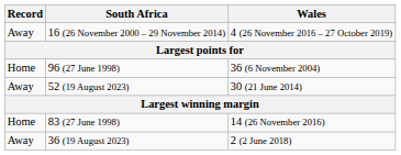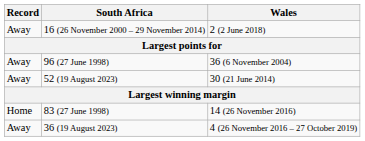 <table class="wikitable">
 <tr>
 <th>Record</th>
 <th>South Africa</th>
 <th>Wales</th>
 </tr>
 <tr>
 <td>Away</td>
 <td>16 <small>(26 November 2000 – 29 November 2014)</small></td>
-<td>4 <small>(26 November 2016 – 27 October 2019)</small></td>
+<td>2 <small>(2 June 2018)</small></td>
 </tr>
 <tr>
 <th colspan=3 align=center>Largest points for</th>
 </tr>
 <tr>
-<td>Home</td>
+<td>Away</td>
 <td>96 <small>(27 June 1998)</small></td>
 <td>36 <small>(6 November 2004)</small></td>
 </tr>
 <tr>
 <td>Away</td>
 <td>52 <small>(19 August 2023)</small></td>
 <td>30 <small>(21 June 2014)</small></td>
 </tr>
 <tr>
 <th colspan=3 align=center>Largest winning margin</th>
 </tr>
 <tr>
 <td>Home</td>
 <td>83 <small>(27 June 1998)</small></td>
 <td>14 <small>(26 November 2016)</small></td>
 </tr>
 <tr>
 <td>Away</td>
 <td>36 <small>(19 August 2023)</small></td>
-<td>2 <small>(2 June 2018)</small></td>
+<td>4 <small>(26 November 2016 – 27 October 2019)</small></td>
 </tr>
 </table>
